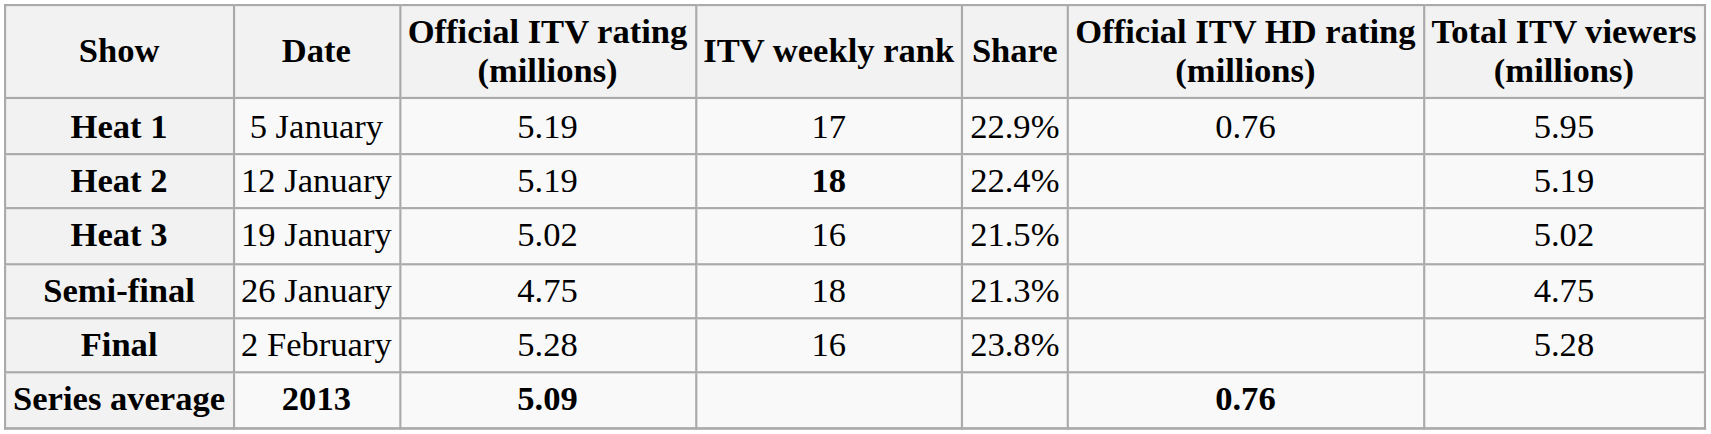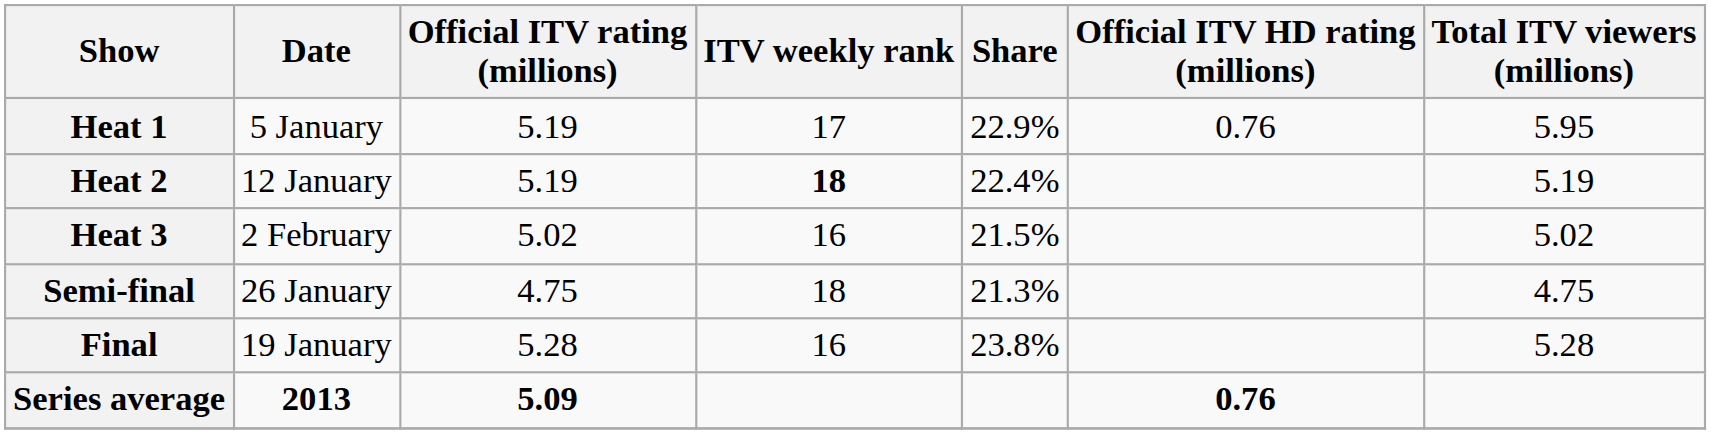 <table class="wikitable sortable" style="text-align:center">
 <tr>
 <th>Show</th>
 <th>Date</th>
 <th>Official ITV rating<br>(millions)</th>
 <th>ITV weekly rank</th>
 <th>Share</th>
 <th>Official ITV HD rating<br>(millions)</th>
 <th>Total ITV viewers<br>(millions)</th>
 </tr>
 <tr>
 <th>Heat 1</th>
 <td>5 January</td>
 <td>5.19</td>
 <td>17</td>
 <td>22.9%</td>
 <td>0.76</td>
 <td>5.95</td>
 </tr>
 <tr>
 <th>Heat 2</th>
 <td>12 January</td>
 <td>5.19</td>
 <td><strong>18</strong></td>
 <td>22.4%</td>
 <td></td>
 <td>5.19</td>
 </tr>
 <tr>
 <th>Heat 3</th>
-<td>19 January</td>
+<td>2 February</td>
 <td>5.02</td>
 <td>16</td>
 <td>21.5%</td>
 <td></td>
 <td>5.02</td>
 </tr>
 <tr>
 <th scope=col>Semi-final</th>
 <td>26 January</td>
 <td>4.75</td>
 <td>18</td>
 <td>21.3%</td>
 <td></td>
 <td>4.75</td>
 </tr>
 <tr>
 <th scope=col>Final</th>
-<td>2 February</td>
+<td>19 January</td>
 <td>5.28</td>
 <td>16</td>
 <td>23.8%</td>
 <td></td>
 <td>5.28</td>
 </tr>
 <tr>
 <th scope=col>Series average</th>
 <td><strong>2013</strong></td>
 <td><strong>5.09</strong></td>
 <td></td>
 <td></td>
 <td><strong>0.76</strong></td>
 <td></td>
 </tr>
 <tr>
 </tr>
 </table>
